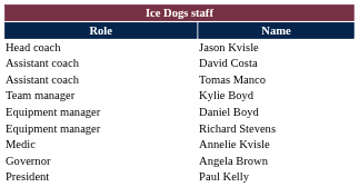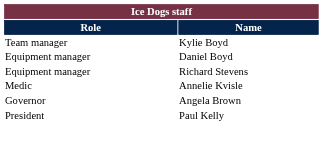 <table class="toccolours" style="width:30em">
 <tr>
 <th colspan="2" style="background:#773145;color:white;border:#773145 1px solid">Ice Dogs staff</th>
 </tr>
 <tr>
 <th style="background:#04244b;color:white;border:#04244b 1px solid">Role</th>
 <th style="background:#04244b;color:white;border:#04244b 1px solid">Name</th>
-</tr>
-<tr>
-<td>Head coach</td>
-<td> Jason Kvisle</td>
-</tr>
-<tr>
-<td>Assistant coach</td>
-<td> David Costa</td>
-</tr>
-<tr>
-<td>Assistant coach</td>
-<td> Tomas Manco</td>
 </tr>
 <tr>
 <td>Team manager</td>
 <td> Kylie Boyd</td>
 </tr>
 <tr>
 <td>Equipment manager</td>
 <td> Daniel Boyd</td>
 </tr>
 <tr>
 <td>Equipment manager</td>
 <td> Richard Stevens</td>
 </tr>
 <tr>
 <td>Medic</td>
 <td> Annelie Kvisle</td>
 </tr>
 <tr>
 <td>Governor</td>
 <td> Angela Brown</td>
 </tr>
 <tr>
 <td>President</td>
 <td> Paul Kelly</td>
 </tr>
 <tr>
 </tr>
 </table>
